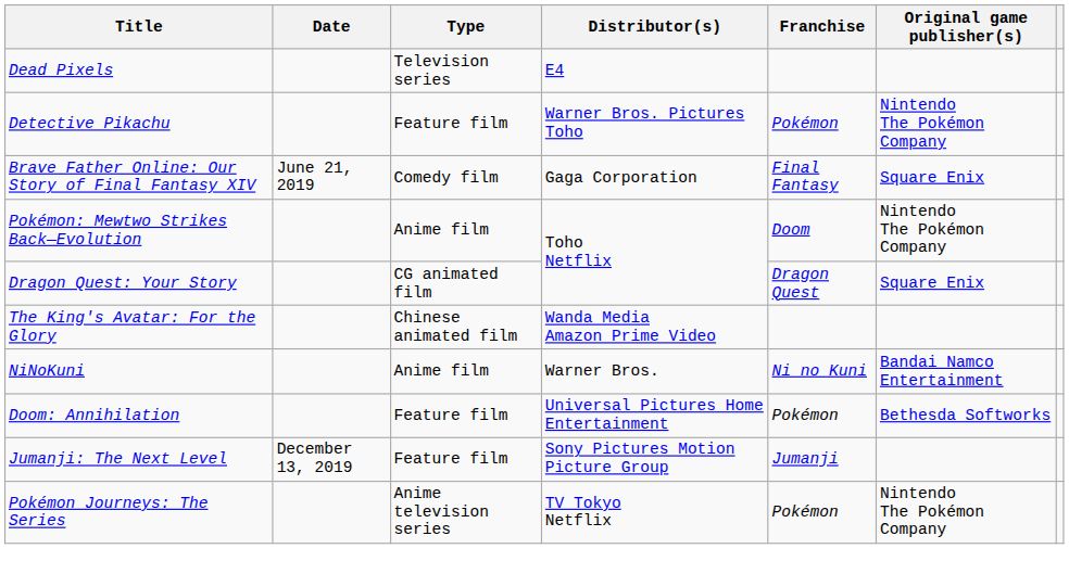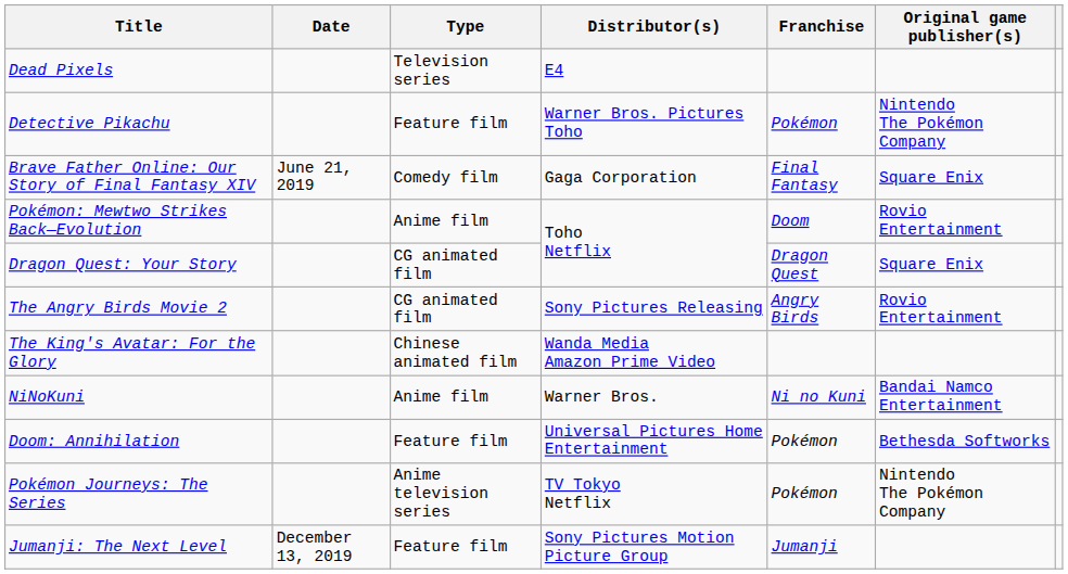 <table class="wikitable sortable">
 <tr>
 <th>Title</th>
 <th>Date</th>
 <th>Type</th>
 <th>Distributor(s)</th>
 <th>Franchise</th>
 <th>Original game publisher(s)</th>
 <th></th>
 </tr>
 <tr>
 <td><em><a href='#'>Dead Pixels</a></em></td>
 <td></td>
 <td>Television series</td>
 <td><a href='#'>E4</a></td>
 <td></td>
 <td></td>
 <td align="center"></td>
 </tr>
 <tr>
 <td><em><a href='#'>Detective Pikachu</a></em></td>
 <td></td>
 <td>Feature film</td>
 <td><a href='#'>Warner Bros. Pictures</a> <br><a href='#'>Toho</a> </td>
 <td><em><a href='#'>Pokémon</a></em></td>
 <td><a href='#'>Nintendo</a><br><a href='#'>The Pokémon Company</a></td>
 <td align="center"></td>
 </tr>
 <tr>
 <td><em><a href='#'>Brave Father Online: Our Story of Final Fantasy XIV</a> </em></td>
 <td>June 21, 2019</td>
 <td>Comedy film</td>
 <td>Gaga Corporation</td>
 <td><em><a href='#'>Final Fantasy</a> </em></td>
 <td><a href='#'>Square Enix</a></td>
 <td align="center"></td>
 </tr>
 <tr>
 <td><em><a href='#'>Pokémon: Mewtwo Strikes Back—Evolution</a></em></td>
 <td></td>
 <td>Anime film</td>
 <td rowspan="2">Toho <br><a href='#'>Netflix</a> </td>
 <td><em><a href='#'>Doom</a></em></td>
-<td>Nintendo<br>The Pokémon Company</td>
+<td><a href='#'>Rovio Entertainment</a></td>
 <td align="center"></td>
 </tr>
 <tr>
 <td><em><a href='#'>Dragon Quest: Your Story</a></em></td>
 <td></td>
 <td>CG animated film</td>
 <td><em><a href='#'>Dragon Quest</a></em></td>
 <td><a href='#'>Square Enix</a></td>
+<td align="center"></td>
+</tr>
+<tr>
+<td><em><a href='#'>The Angry Birds Movie 2</a></em></td>
+<td></td>
+<td>CG animated film</td>
+<td><a href='#'>Sony Pictures Releasing</a></td>
+<td><em><a href='#'>Angry Birds</a></em></td>
+<td><a href='#'>Rovio Entertainment</a></td>
 <td align="center"></td>
 </tr>
 <tr>
 <td><em><a href='#'>The King's Avatar: For the Glory</a></em></td>
 <td></td>
 <td>Chinese animated film</td>
 <td><a href='#'>Wanda Media</a> <br><a href='#'>Amazon Prime Video</a> </td>
 <td></td>
 <td></td>
 <td align="center"></td>
 </tr>
 <tr>
 <td><em><a href='#'>NiNoKuni</a></em></td>
 <td></td>
 <td>Anime film</td>
 <td>Warner Bros.</td>
 <td><em><a href='#'>Ni no Kuni</a></em></td>
 <td><a href='#'>Bandai Namco Entertainment</a></td>
 <td align="center"></td>
 </tr>
 <tr>
 <td><em><a href='#'>Doom: Annihilation</a></em></td>
 <td></td>
 <td>Feature film</td>
 <td><a href='#'>Universal Pictures Home Entertainment</a></td>
 <td><em>Pokémon</em></td>
 <td><a href='#'>Bethesda Softworks</a></td>
 <td align="center"></td>
 </tr>
 <tr>
+<td><em><a href='#'>Pokémon Journeys: The Series</a></em></td>
+<td></td>
+<td>Anime television series</td>
+<td><a href='#'>TV Tokyo</a> <br>Netflix </td>
+<td><em>Pokémon</em></td>
+<td>Nintendo<br>The Pokémon Company</td>
+<td align="center"></td>
+</tr>
+<tr>
 <td><em><a href='#'>Jumanji: The Next Level</a></em></td>
 <td>December 13, 2019</td>
 <td>Feature film</td>
 <td><a href='#'>Sony Pictures Motion Picture Group</a></td>
 <td><em><a href='#'>Jumanji</a></em></td>
 <td></td>
 <td align="center"></td>
 </tr>
-<tr>
-<td><em><a href='#'>Pokémon Journeys: The Series</a></em></td>
-<td></td>
-<td>Anime television series</td>
-<td><a href='#'>TV Tokyo</a> <br>Netflix </td>
-<td><em>Pokémon</em></td>
-<td>Nintendo<br>The Pokémon Company</td>
-<td align="center"></td>
-</tr>
 </table>
